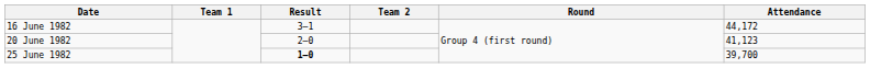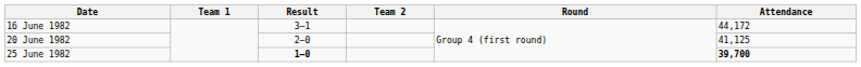 <table class="wikitable" style="text-align: left;" width="100%">
 <tr>
 <th>Date</th>
 <th>Team 1</th>
 <th>Result</th>
 <th>Team 2</th>
 <th>Round</th>
 <th>Attendance</th>
 </tr>
 <tr>
 <td>16 June 1982</td>
 <td rowspan="3" align="right"></td>
 <td style="text-align:center;">3–1</td>
 <td></td>
 <td rowspan="3">Group 4 (first round)</td>
 <td>44,172</td>
 </tr>
 <tr>
 <td>20 June 1982</td>
 <td style="text-align:center;">2–0</td>
 <td></td>
-<td>41,123</td>
+<td>41,125</td>
 </tr>
 <tr>
 <td>25 June 1982</td>
 <td style="text-align:center;"><strong>1–0</strong></td>
 <td></td>
-<td>39,700</td>
+<td><strong>39,700</strong></td>
 </tr>
 </table>
